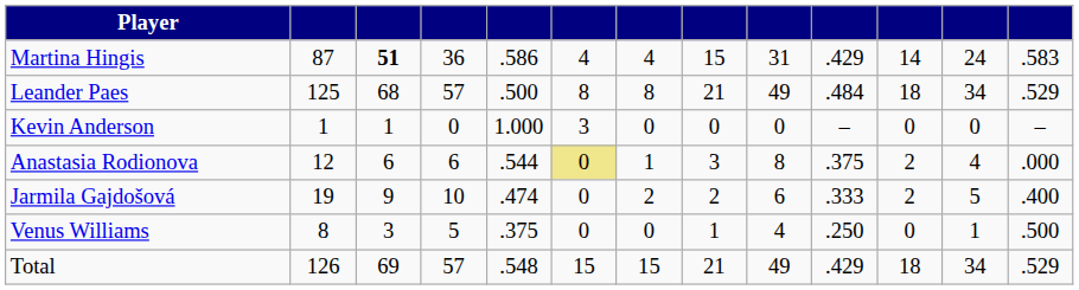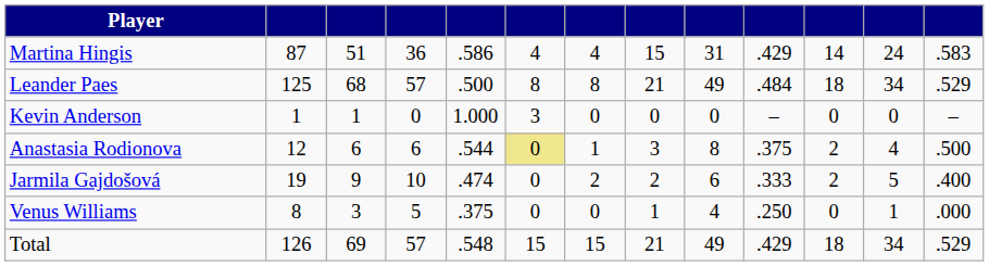 <table class="wikitable" style="text-align:center">
 <tr>
 <th style="background:navy; color:#fff" width="200px">Player</th>
 <th style="background:navy; color:#fff" width="40px"></th>
 <th style="background:navy; color:#fff" width="40px"></th>
 <th style="background:navy; color:#fff" width="40px"></th>
 <th style="background:navy; color:#fff" width="40px"></th>
 <th style="background:navy; color:#fff" width="40px"></th>
 <th style="background:navy; color:#fff" width="40px"></th>
 <th style="background:navy; color:#fff" width="40px"></th>
 <th style="background:navy; color:#fff" width="40px"></th>
 <th style="background:navy; color:#fff" width="40px"></th>
 <th style="background:navy; color:#fff" width="40px"></th>
 <th style="background:navy; color:#fff" width="40px"></th>
 <th style="background:navy; color:#fff" width="40px"></th>
 </tr>
 <tr>
 <td style="text-align:left"><a href='#'>Martina Hingis</a></td>
 <td>87</td>
-<td><strong>51</strong></td>
+<td>51</td>
 <td>36</td>
 <td>.586</td>
 <td>4</td>
 <td>4</td>
 <td>15</td>
 <td>31</td>
 <td>.429</td>
 <td>14</td>
 <td>24</td>
 <td>.583</td>
 </tr>
 <tr>
 <td style="text-align:left"><a href='#'>Leander Paes</a></td>
 <td>125</td>
 <td>68</td>
 <td>57</td>
 <td>.500</td>
 <td>8</td>
 <td>8</td>
 <td>21</td>
 <td>49</td>
 <td>.484</td>
 <td>18</td>
 <td>34</td>
 <td>.529</td>
 </tr>
 <tr>
 <td style="text-align:left"><a href='#'>Kevin Anderson</a></td>
 <td>1</td>
 <td>1</td>
 <td>0</td>
 <td>1.000</td>
 <td>3</td>
 <td>0</td>
 <td>0</td>
 <td>0</td>
 <td>–</td>
 <td>0</td>
 <td>0</td>
 <td>–</td>
 </tr>
 <tr>
 <td style="text-align:left"><a href='#'>Anastasia Rodionova</a></td>
 <td>12</td>
 <td>6</td>
 <td>6</td>
 <td>.544</td>
 <td style="background: khaki;">0</td>
 <td>1</td>
 <td>3</td>
 <td>8</td>
 <td>.375</td>
 <td>2</td>
 <td>4</td>
-<td>.000</td>
+<td>.500</td>
 </tr>
 <tr>
 <td style="text-align:left"><a href='#'>Jarmila Gajdošová</a></td>
 <td>19</td>
 <td>9</td>
 <td>10</td>
 <td>.474</td>
 <td>0</td>
 <td>2</td>
 <td>2</td>
 <td>6</td>
 <td>.333</td>
 <td>2</td>
 <td>5</td>
 <td>.400</td>
 </tr>
 <tr>
 <td style="text-align:left"><a href='#'>Venus Williams</a></td>
 <td>8</td>
 <td>3</td>
 <td>5</td>
 <td>.375</td>
 <td>0</td>
 <td>0</td>
 <td>1</td>
 <td>4</td>
 <td>.250</td>
 <td>0</td>
 <td>1</td>
-<td>.500</td>
+<td>.000</td>
 </tr>
 <tr>
 <td style="text-align:left">Total</td>
 <td>126</td>
 <td>69</td>
 <td>57</td>
 <td>.548</td>
 <td>15</td>
 <td>15</td>
 <td>21</td>
 <td>49</td>
 <td>.429</td>
 <td>18</td>
 <td>34</td>
 <td>.529</td>
 </tr>
 </table>
